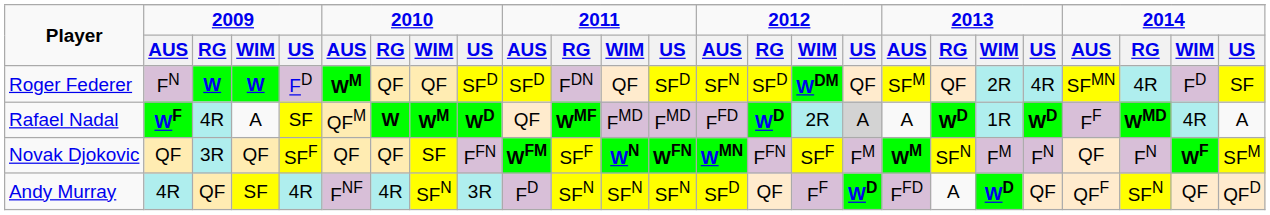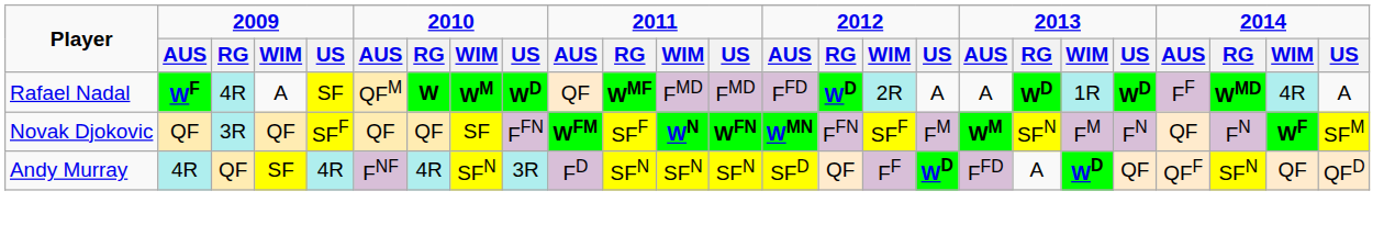 <table class="wikitable" style="text-align:center;font-size:97%">
 <tr>
 <td colspan="1" rowspan="3"><strong>Player</strong></td>
 </tr>
 <tr>
 <td colspan="4"><strong><a href='#'>2009</a></strong></td>
 <td colspan="4"><strong><a href='#'>2010</a></strong></td>
 <td colspan="4"><strong><a href='#'>2011</a></strong></td>
 <td colspan="4"><strong><a href='#'>2012</a></strong></td>
 <td colspan="4"><strong><a href='#'>2013</a></strong></td>
 <td colspan="4"><strong><a href='#'>2014</a></strong></td>
 </tr>
 <tr>
 <th width="25"><a href='#'>AUS</a></th>
 <th width="25"><a href='#'>RG</a></th>
 <th width="25"><a href='#'>WIM</a></th>
 <th width="25"><a href='#'>US</a></th>
 <th width="25"><a href='#'>AUS</a></th>
 <th width="25"><a href='#'>RG</a></th>
 <th width="25"><a href='#'>WIM</a></th>
 <th width="25"><a href='#'>US</a></th>
 <th width="25"><a href='#'>AUS</a></th>
 <th width="25"><a href='#'>RG</a></th>
 <th width="25"><a href='#'>WIM</a></th>
 <th width="25"><a href='#'>US</a></th>
 <th width="25"><a href='#'>AUS</a></th>
 <th width="25"><a href='#'>RG</a></th>
 <th width="25"><a href='#'>WIM</a></th>
 <th width="25"><a href='#'>US</a></th>
 <th width="25"><a href='#'>AUS</a></th>
 <th width="25"><a href='#'>RG</a></th>
 <th width="25"><a href='#'>WIM</a></th>
 <th width="25"><a href='#'>US</a></th>
 <th width="25"><a href='#'>AUS</a></th>
 <th width="25"><a href='#'>RG</a></th>
 <th width="25"><a href='#'>WIM</a></th>
 <th width="25"><a href='#'>US</a></th>
 </tr>
 <tr>
-<td style="text-align:left"> <a href='#'>Roger Federer</a></td>
-<td style="background-color:thistle">F<sup>N</sup></td>
-<td style="background-color:lime"><strong><a href='#'>W</a></strong></td>
-<td style="background-color:lime"><strong><a href='#'>W</a></strong></td>
-<td style="background-color:thistle"><a href='#'>F</a><sup>D</sup></td>
-<td style="background-color:lime"><strong>W<sup>M</sup></strong></td>
-<td style="background-color:#FFECB2">QF</td>
-<td style="background-color:#FFECB2">QF</td>
-<td style="background-color:yellow">SF<sup>D</sup></td>
-<td bgcolor=yellow>SF<sup>D</sup></td>
-<td bgcolor=thistle>F<sup>DN</sup></td>
-<td bgcolor="#ffebcd">QF</td>
-<td bgcolor=yellow>SF<sup>D</sup></td>
-<td bgcolor=yellow>SF<sup>N</sup></td>
-<td bgcolor=yellow>SF<sup>D</sup></td>
-<td bgcolor=lime><strong><a href='#'>W</a><sup>DM</sup></strong></td>
-<td bgcolor="#ffebcd">QF</td>
-<td bgcolor=yellow>SF<sup>M</sup></td>
-<td bgcolor="#ffebcd">QF</td>
-<td bgcolor="#afeeee">2R</td>
-<td bgcolor="#afeeee">4R</td>
-<td bgcolor=yellow>SF<sup>MN</sup></td>
-<td bgcolor="#afeeee">4R</td>
-<td bgcolor=thistle>F<sup>D</sup></td>
-<td bgcolor=yellow>SF</td>
-</tr>
-<tr>
 <td style="text-align:left"> <a href='#'>Rafael Nadal</a></td>
 <td style="background-color:lime"><strong><a href='#'>W</a><sup>F</sup></strong></td>
 <td style="background-color:#afeeee">4R</td>
 <td>A</td>
 <td style="background-color:yellow">SF</td>
 <td style="background-color:#FFECB2">QF<sup>M</sup></td>
 <td style="background-color:lime"><strong>W</strong></td>
 <td style="background-color:lime"><strong>W<sup>M</sup></strong></td>
 <td style="background-color:lime"><strong>W<sup>D</sup></strong></td>
 <td bgcolor="#ffebcd">QF</td>
 <td bgcolor=lime><strong>W<sup>MF</sup></strong></td>
 <td bgcolor=thistle>F<sup>MD</sup></td>
 <td bgcolor=thistle>F<sup>MD</sup></td>
 <td bgcolor=thistle>F<sup>FD</sup></td>
 <td bgcolor=lime><strong><a href='#'>W</a><sup>D</sup></strong></td>
 <td bgcolor="#afeeee">2R</td>
-<td style="background: lightgrey;">A</td>
+<td>A</td>
 <td>A</td>
 <td bgcolor=lime><strong>W<sup>D</sup></strong></td>
 <td bgcolor="#afeeee">1R</td>
 <td bgcolor=lime><strong>W<sup>D</sup></strong></td>
 <td bgcolor=thistle>F<sup>F</sup></td>
 <td bgcolor=lime><strong>W<sup>MD</sup></strong></td>
 <td bgcolor="#afeeee">4R</td>
 <td>A</td>
 </tr>
 <tr>
 <td style="text-align:left"> <a href='#'>Novak Djokovic</a></td>
 <td style="background-color:#FFECB2">QF</td>
 <td style="background-color:#afeeee">3R</td>
 <td style="background-color:#FFECB2">QF</td>
 <td style="background-color:yellow">SF<sup>F</sup></td>
 <td style="background-color:#FFECB2">QF</td>
 <td style="background-color:#FFECB2">QF</td>
 <td style="background-color:yellow">SF</td>
 <td style="background-color:thistle">F<sup>FN</sup></td>
 <td bgcolor=lime><strong>W<sup>FM</sup></strong></td>
 <td bgcolor=yellow>SF<sup>F</sup></td>
 <td bgcolor=lime><strong><a href='#'>W</a><sup>N</sup></strong></td>
 <td bgcolor=lime><strong>W<sup>FN</sup></strong></td>
 <td bgcolor=lime><strong><a href='#'>W</a><sup>MN</sup></strong></td>
 <td bgcolor=thistle>F<sup>FN</sup></td>
 <td bgcolor=yellow>SF<sup>F</sup></td>
 <td bgcolor=thistle>F<sup>M</sup></td>
 <td bgcolor=lime><strong>W<sup>M</sup></strong></td>
 <td bgcolor=yellow>SF<sup>N</sup></td>
 <td bgcolor=thistle>F<sup>M</sup></td>
 <td bgcolor=thistle>F<sup>N</sup></td>
 <td bgcolor="#ffebcd">QF</td>
 <td bgcolor=thistle>F<sup>N</sup></td>
 <td bgcolor=lime><strong>W<sup>F</sup></strong></td>
 <td bgcolor=yellow>SF<sup>M</sup></td>
 </tr>
 <tr>
 <td style="text-align:left"> <a href='#'>Andy Murray</a></td>
 <td style="background-color:#afeeee">4R</td>
 <td style="background-color:#FFECB2">QF</td>
 <td style="background-color:yellow">SF</td>
 <td style="background-color:#afeeee">4R</td>
 <td style="background-color:thistle">F<sup>NF</sup></td>
 <td style="background-color:#afeeee">4R</td>
 <td style="background-color:yellow">SF<sup>N</sup></td>
 <td style="background-color:#afeeee">3R</td>
 <td bgcolor=thistle>F<sup>D</sup></td>
 <td bgcolor=yellow>SF<sup>N</sup></td>
 <td bgcolor=yellow>SF<sup>N</sup></td>
 <td bgcolor=yellow>SF<sup>N</sup></td>
 <td bgcolor=yellow>SF<sup>D</sup></td>
 <td bgcolor="#ffebcd">QF</td>
 <td bgcolor=thistle>F<sup>F</sup></td>
 <td bgcolor=lime><strong><a href='#'>W</a><sup>D</sup></strong></td>
 <td bgcolor=thistle>F<sup>FD</sup></td>
 <td>A</td>
 <td bgcolor=lime><strong><a href='#'>W</a><sup>D</sup></strong></td>
 <td bgcolor="#ffebcd">QF</td>
 <td bgcolor="#ffebcd">QF<sup>F</sup></td>
 <td bgcolor=yellow>SF<sup>N</sup></td>
 <td bgcolor="#ffebcd">QF</td>
 <td bgcolor="#ffebcd">QF<sup>D</sup></td>
 </tr>
 </table>
